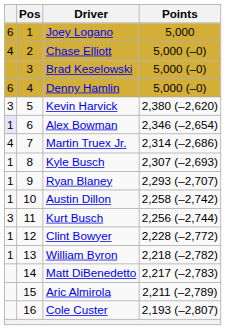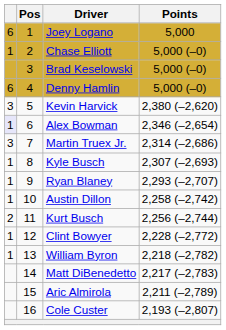 <table class="wikitable" style="font-size: 95%">
 <tr>
 <th></th>
 <th>Pos</th>
 <th>Driver</th>
 <th>Points</th>
 </tr>
 <tr style="background:#D4AF37;">
 <td align="left"> 6</td>
 <td style="text-align:center;">1</td>
 <td><a href='#'>Joey Logano</a></td>
 <td style="text-align:center;">5,000</td>
 </tr>
 <tr style="background:#D4AF37;">
-<td align="left"> 4</td>
+<td align="left"> 1</td>
 <td style="text-align:center;">2</td>
 <td><a href='#'>Chase Elliott</a></td>
 <td style="text-align:center;">5,000 (–0)</td>
 </tr>
 <tr style="background:#D4AF37;">
 <td align="left"></td>
 <td style="text-align:center;">3</td>
 <td><a href='#'>Brad Keselowski</a></td>
 <td style="text-align:center;">5,000 (–0)</td>
 </tr>
 <tr style="background:#D4AF37;">
 <td align="left"> 6</td>
 <td style="text-align:center;">4</td>
 <td><a href='#'>Denny Hamlin</a></td>
 <td style="text-align:center;">5,000 (–0)</td>
 </tr>
 <tr>
 <td align="left"> 3</td>
 <td style="text-align:center;">5</td>
 <td><a href='#'>Kevin Harvick</a></td>
 <td style="text-align:center;">2,380 (–2,620)</td>
 </tr>
 <tr>
 <td align="left" style="background: lavender;"> 1</td>
 <td style="text-align:center;">6</td>
 <td><a href='#'>Alex Bowman</a></td>
 <td style="text-align:center;">2,346 (–2,654)</td>
 </tr>
 <tr>
-<td align="left"> 4</td>
+<td align="left"> 3</td>
 <td style="text-align:center;">7</td>
 <td><a href='#'>Martin Truex Jr.</a></td>
 <td style="text-align:center;">2,314 (–2,686)</td>
 </tr>
 <tr>
 <td align="left"> 1</td>
 <td style="text-align:center;">8</td>
 <td><a href='#'>Kyle Busch</a></td>
 <td style="text-align:center;">2,307 (–2,693)</td>
 </tr>
 <tr>
 <td align="left"> 1</td>
 <td style="text-align:center;">9</td>
 <td><a href='#'>Ryan Blaney</a></td>
 <td style="text-align:center;">2,293 (–2,707)</td>
 </tr>
 <tr>
 <td align="left"> 1</td>
 <td style="text-align:center;">10</td>
 <td><a href='#'>Austin Dillon</a></td>
 <td style="text-align:center;">2,258 (–2,742)</td>
 </tr>
 <tr>
-<td align="left"> 3</td>
+<td align="left"> 2</td>
 <td style="text-align:center;">11</td>
 <td><a href='#'>Kurt Busch</a></td>
 <td style="text-align:center;">2,256 (–2,744)</td>
 </tr>
 <tr>
 <td align="left"> 1</td>
 <td style="text-align:center;">12</td>
 <td><a href='#'>Clint Bowyer</a></td>
 <td style="text-align:center;">2,228 (–2,772)</td>
 </tr>
 <tr>
 <td align="left"> 1</td>
 <td style="text-align:center;">13</td>
 <td><a href='#'>William Byron</a></td>
 <td style="text-align:center;">2,218 (–2,782)</td>
 </tr>
 <tr>
 <td align="left"></td>
 <td style="text-align:center;">14</td>
 <td><a href='#'>Matt DiBenedetto</a></td>
 <td style="text-align:center;">2,217 (–2,783)</td>
 </tr>
 <tr>
 <td align="left"></td>
 <td style="text-align:center;">15</td>
 <td><a href='#'>Aric Almirola</a></td>
 <td style="text-align:center;">2,211 (–2,789)</td>
 </tr>
 <tr>
 <td align="left"></td>
 <td style="text-align:center;">16</td>
 <td><a href='#'>Cole Custer</a></td>
 <td style="text-align:center;">2,193 (–2,807)</td>
 </tr>
 <tr class="sortbottom">
 <th colspan="9"></th>
 </tr>
 </table>
